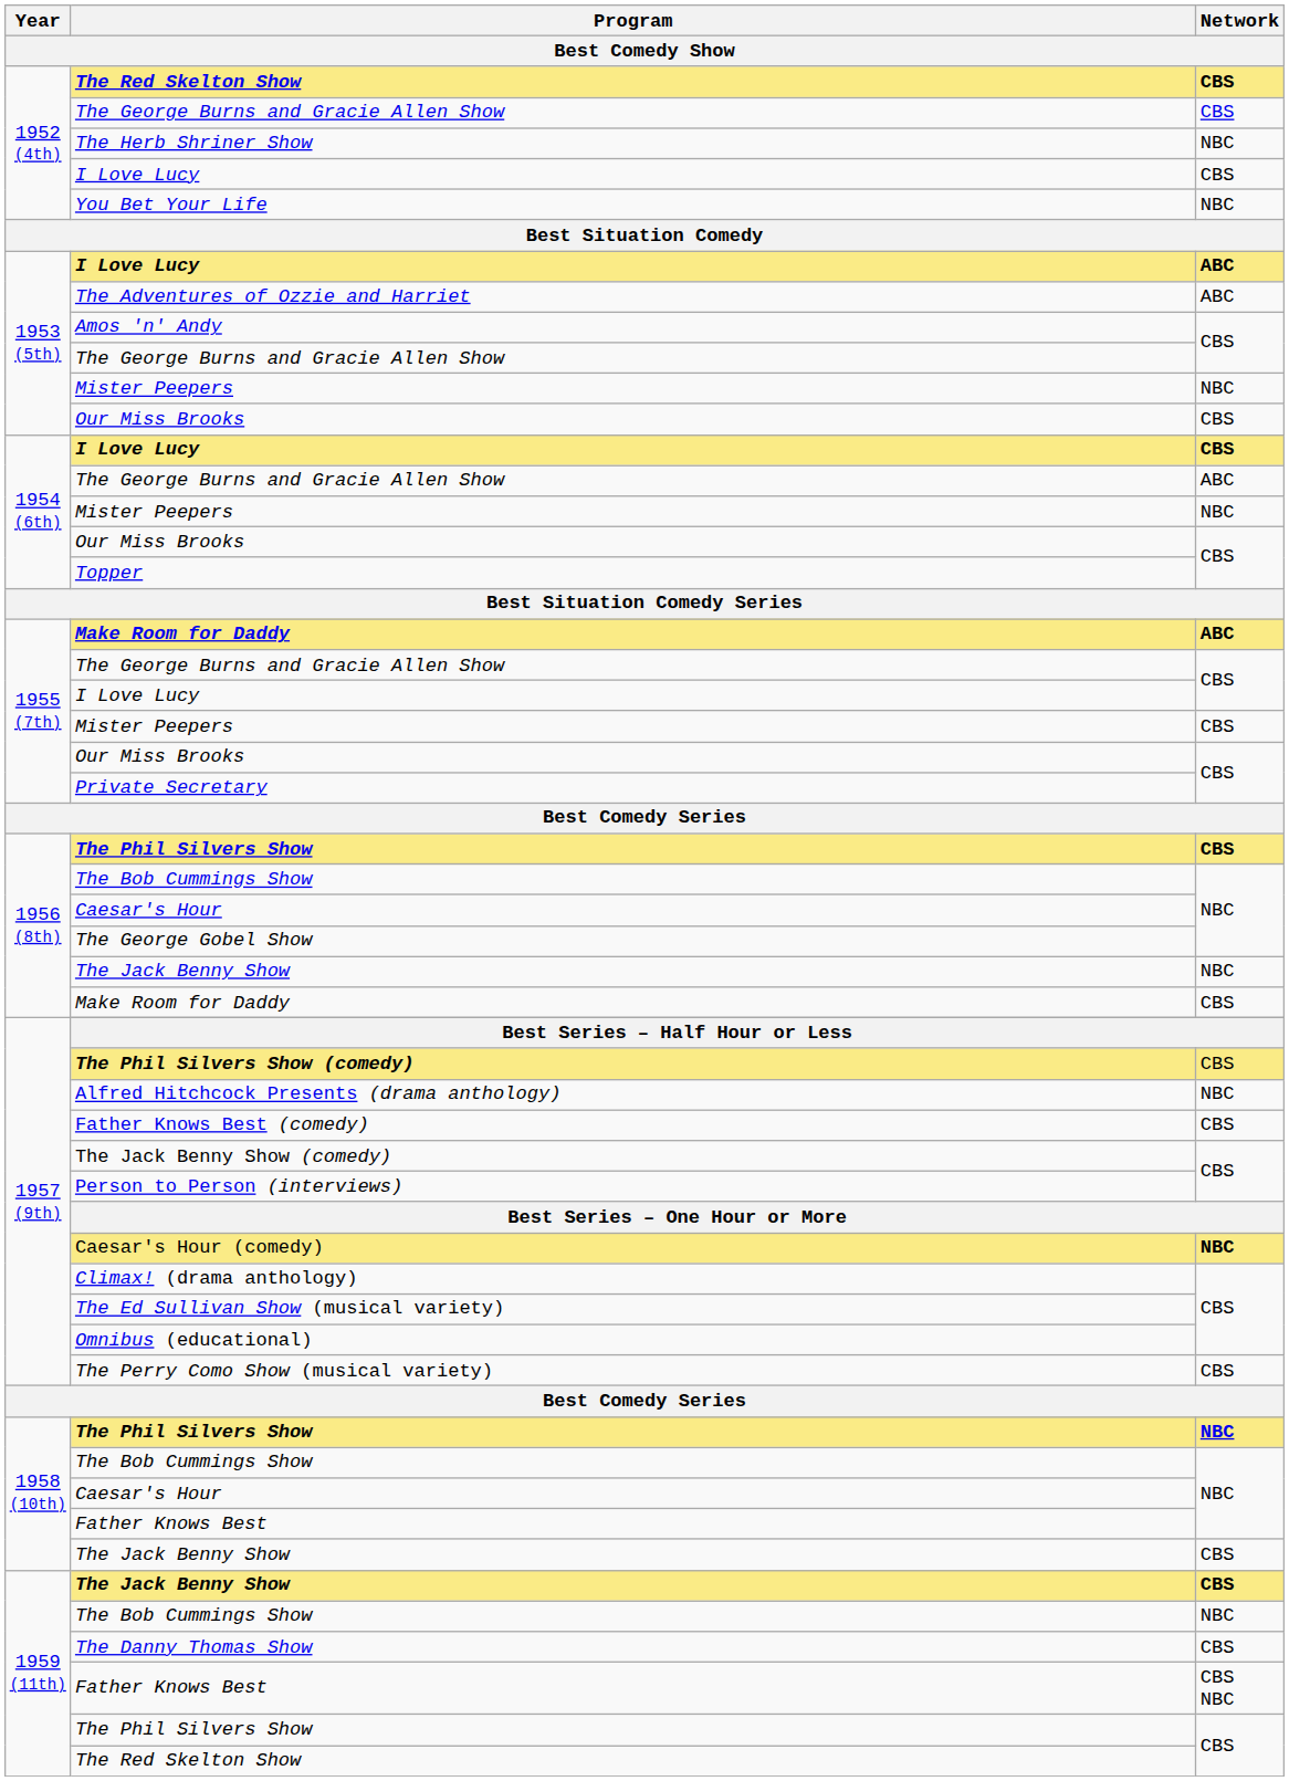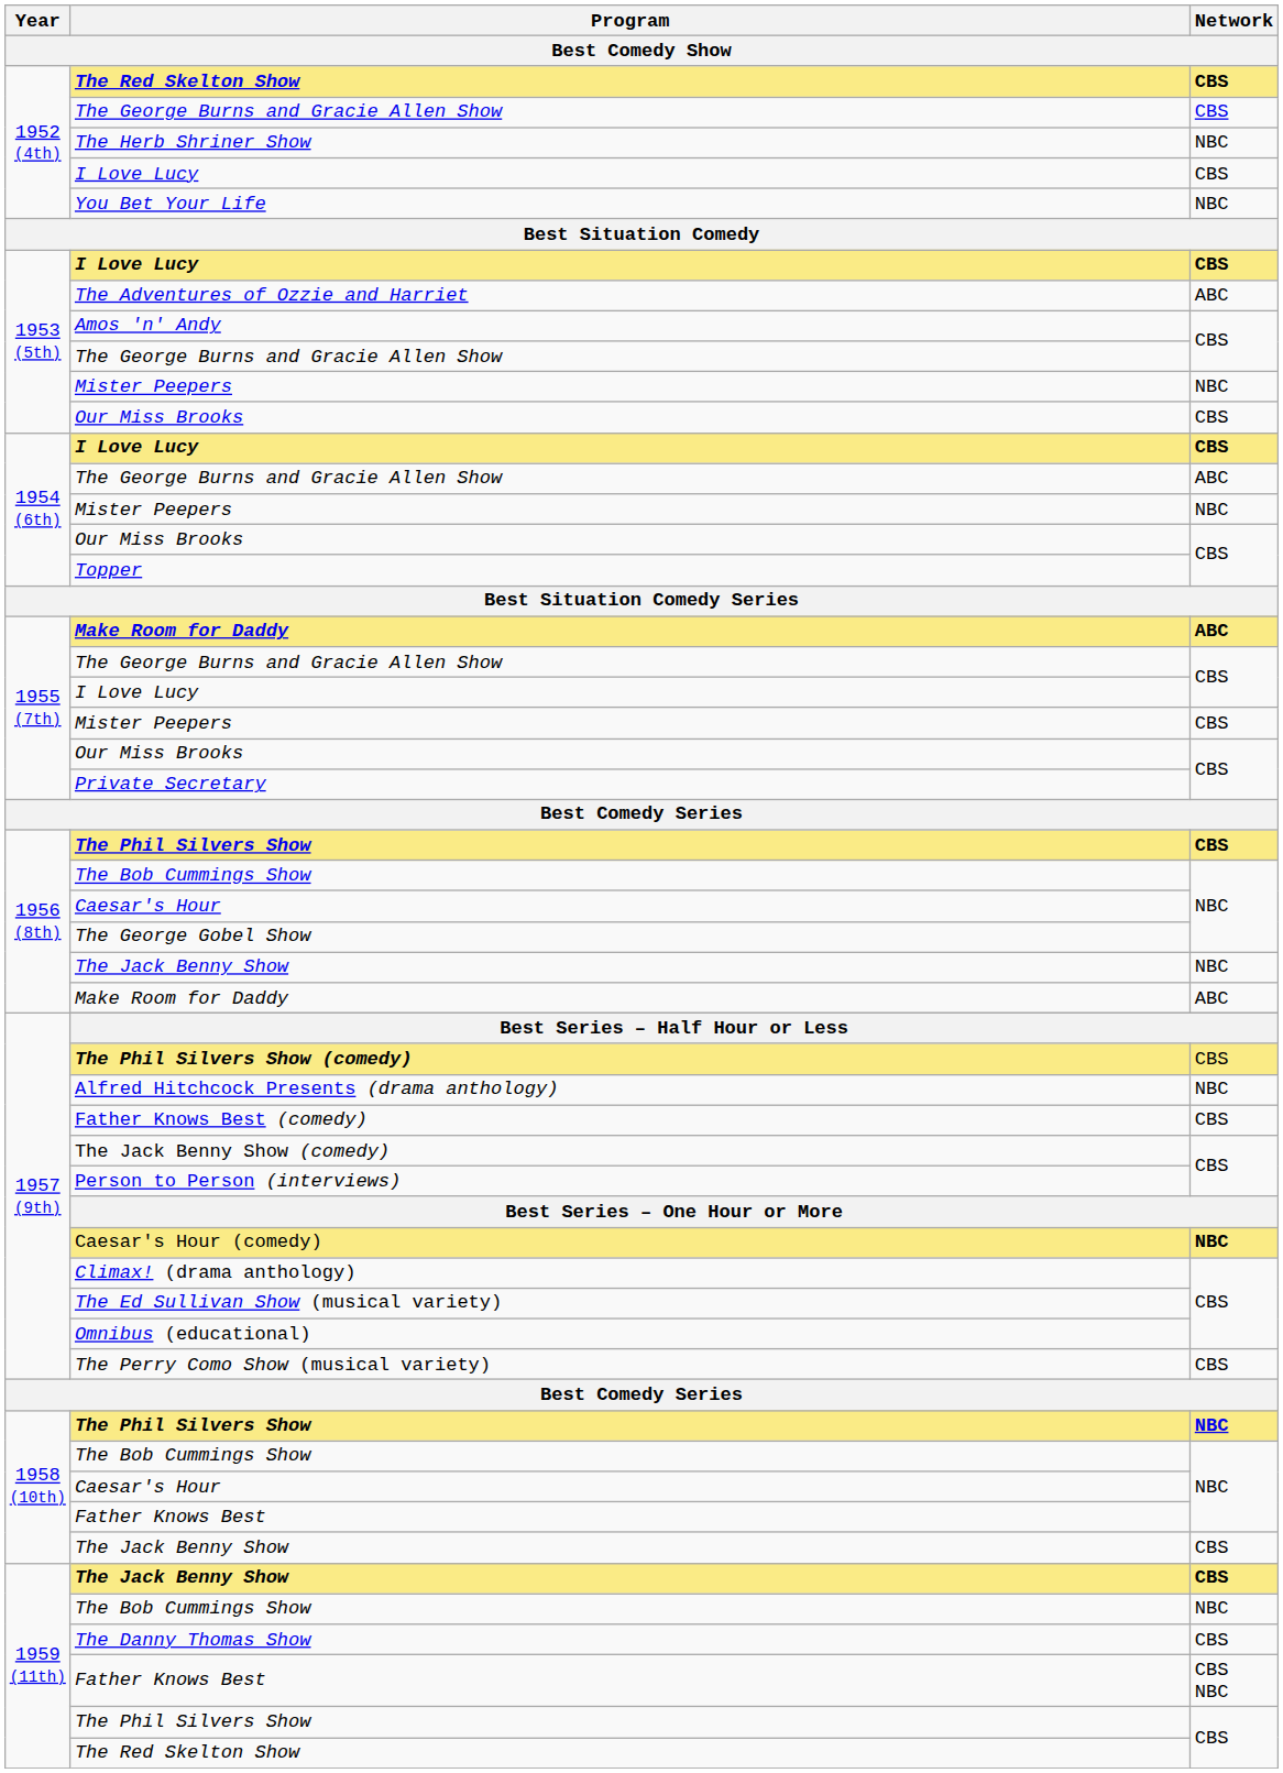 <table class="wikitable" style="width:100%;">
 <tr>
 <th style="width:5%;">Year</th>
 <th style="width:90%;">Program</th>
 <th style="width:5%;">Network</th>
 </tr>
 <tr>
 <th colspan="3">Best Comedy Show</th>
 </tr>
 <tr>
 <td rowspan="5" style="text-align:center"><a href='#'>1952</a><br><small><a href='#'>(4th)</a></small></td>
 <td style="background:#FAEB86;"><strong><em><a href='#'>The Red Skelton Show</a></em></strong></td>
 <td style="background:#FAEB86;"><strong>CBS</strong></td>
 </tr>
 <tr>
 <td><em><a href='#'>The George Burns and Gracie Allen Show</a></em></td>
 <td><a href='#'>CBS</a></td>
 </tr>
 <tr>
 <td><em><a href='#'>The Herb Shriner Show</a></em></td>
 <td>NBC</td>
 </tr>
 <tr>
 <td><em><a href='#'>I Love Lucy</a></em></td>
 <td>CBS</td>
 </tr>
 <tr>
 <td><em><a href='#'>You Bet Your Life</a></em></td>
 <td>NBC</td>
 </tr>
 <tr>
 <th colspan="3">Best Situation Comedy</th>
 </tr>
 <tr>
 <td rowspan="6" style="text-align:center"><a href='#'>1953</a><br><small><a href='#'>(5th)</a></small></td>
 <td style="background:#FAEB86;"><strong><em>I Love Lucy</em></strong></td>
-<td style="background:#FAEB86;"><strong>ABC</strong></td>
+<td style="background:#FAEB86;"><strong>CBS</strong></td>
 </tr>
 <tr>
 <td><em><a href='#'>The Adventures of Ozzie and Harriet</a></em></td>
 <td>ABC</td>
 </tr>
 <tr>
 <td><em><a href='#'>Amos 'n' Andy</a></em></td>
 <td rowspan="2">CBS</td>
 </tr>
 <tr>
 <td><em>The George Burns and Gracie Allen Show</em></td>
 </tr>
 <tr>
 <td><em><a href='#'>Mister Peepers</a></em></td>
 <td>NBC</td>
 </tr>
 <tr>
 <td><em><a href='#'>Our Miss Brooks</a></em></td>
 <td>CBS</td>
 </tr>
 <tr>
 <td rowspan="5" style="text-align:center"><a href='#'>1954</a><br><small><a href='#'>(6th)</a></small></td>
 <td style="background:#FAEB86;"><strong><em>I Love Lucy</em></strong></td>
 <td style="background:#FAEB86;"><strong>CBS</strong></td>
 </tr>
 <tr>
 <td><em>The George Burns and Gracie Allen Show</em></td>
 <td>ABC</td>
 </tr>
 <tr>
 <td><em>Mister Peepers</em></td>
 <td>NBC</td>
 </tr>
 <tr>
 <td><em>Our Miss Brooks</em></td>
 <td rowspan="2">CBS</td>
 </tr>
 <tr>
 <td><em><a href='#'>Topper</a></em></td>
 </tr>
 <tr>
 <th colspan="3">Best Situation Comedy Series</th>
 </tr>
 <tr>
 <td rowspan="6" style="text-align:center"><a href='#'>1955</a><br><small><a href='#'>(7th)</a></small></td>
 <td style="background:#FAEB86;"><strong><em><a href='#'>Make Room for Daddy</a></em></strong></td>
 <td style="background:#FAEB86;"><strong>ABC</strong></td>
 </tr>
 <tr>
 <td><em>The George Burns and Gracie Allen Show</em></td>
 <td rowspan="2">CBS</td>
 </tr>
 <tr>
 <td><em>I Love Lucy</em></td>
 </tr>
 <tr>
 <td><em>Mister Peepers</em></td>
 <td>CBS</td>
 </tr>
 <tr>
 <td><em>Our Miss Brooks</em></td>
 <td rowspan="2">CBS</td>
 </tr>
 <tr>
 <td><em><a href='#'>Private Secretary</a></em></td>
 </tr>
 <tr>
 <th colspan="3">Best Comedy Series</th>
 </tr>
 <tr>
 <td rowspan="6" style="text-align:center"><a href='#'>1956</a><br><small><a href='#'>(8th)</a></small></td>
 <td style="background:#FAEB86;"><strong><em><a href='#'>The Phil Silvers Show</a></em></strong></td>
 <td style="background:#FAEB86;"><strong>CBS</strong></td>
 </tr>
 <tr>
 <td><em><a href='#'>The Bob Cummings Show</a></em></td>
 <td rowspan="3">NBC</td>
 </tr>
 <tr>
 <td><em><a href='#'>Caesar's Hour</a></em></td>
 </tr>
 <tr>
 <td><em>The George Gobel Show</em></td>
 </tr>
 <tr>
 <td><em><a href='#'>The Jack Benny Show</a></em></td>
 <td>NBC</td>
 </tr>
 <tr>
 <td><em>Make Room for Daddy</em></td>
-<td>CBS</td>
+<td>ABC</td>
 </tr>
 <tr>
 <td rowspan=13 style="text-align:center"><a href='#'>1957</a><br><small><a href='#'>(9th)</a></small><br></td>
 </tr>
 <tr>
 <th colspan="6">Best Series – Half Hour or Less</th>
 </tr>
 <tr style="background:#FAEB86;">
 <td><strong><em>The Phil Silvers Show<em> (comedy)<strong></td>
 <td style="background:#FAEB86;"></strong>CBS<strong></td>
 </tr>
 <tr>
 <td></em><a href='#'>Alfred Hitchcock Presents</a><em> (drama anthology)</td>
 <td>NBC</td>
 </tr>
 <tr>
 <td></em><a href='#'>Father Knows Best</a><em> (comedy)</td>
 <td>CBS</td>
 </tr>
 <tr>
 <td></em>The Jack Benny Show<em> (comedy)</td>
 <td rowspan=2>CBS</td>
 </tr>
 <tr>
 <td></em><a href='#'>Person to Person</a><em> (interviews)</td>
 </tr>
 <tr>
 <th colspan="6">Best Series – One Hour or More</th>
 </tr>
 <tr style="background:#FAEB86;">
 <td></em></strong>Caesar's Hour</em> (comedy)</strong></td>
 <td style="background:#FAEB86;"><strong>NBC</strong></td>
 </tr>
 <tr>
 <td><em><a href='#'>Climax!</a></em> (drama anthology)</td>
 <td rowspan="3">CBS</td>
 </tr>
 <tr>
 <td><em><a href='#'>The Ed Sullivan Show</a></em> (musical variety)</td>
 </tr>
 <tr>
 <td><em><a href='#'>Omnibus</a></em> (educational)</td>
 </tr>
 <tr>
 <td><em>The Perry Como Show</em> (musical variety)</td>
 <td>CBS</td>
 </tr>
 <tr>
 <th colspan="3">Best Comedy Series</th>
 </tr>
 <tr>
 <td rowspan="5" style="text-align:center"><a href='#'>1958</a><br><small><a href='#'>(10th)</a></small></td>
 <td style="background:#FAEB86;"><strong><em>The Phil Silvers Show</em></strong></td>
 <td style="background:#FAEB86;"><strong><a href='#'>NBC</a></strong></td>
 </tr>
 <tr>
 <td><em>The Bob Cummings Show</em></td>
 <td rowspan="3">NBC</td>
 </tr>
 <tr>
 <td><em>Caesar's Hour</em></td>
 </tr>
 <tr>
 <td><em>Father Knows Best</em></td>
 </tr>
 <tr>
 <td><em>The Jack Benny Show</em></td>
 <td>CBS</td>
 </tr>
 <tr>
 <td rowspan="6" style="text-align:center"><a href='#'>1959</a><br><small><a href='#'>(11th)</a></small></td>
 <td style="background:#FAEB86;"><strong><em>The Jack Benny Show</em></strong></td>
 <td style="background:#FAEB86;"><strong>CBS</strong></td>
 </tr>
 <tr>
 <td><em>The Bob Cummings Show</em></td>
 <td>NBC</td>
 </tr>
 <tr>
 <td><em><a href='#'>The Danny Thomas Show</a></em></td>
 <td>CBS</td>
 </tr>
 <tr>
 <td><em>Father Knows Best</em></td>
 <td>CBS<br>NBC</td>
 </tr>
 <tr>
 <td><em>The Phil Silvers Show</em></td>
 <td rowspan="2">CBS</td>
 </tr>
 <tr>
 <td><em>The Red Skelton Show</em></td>
 </tr>
 </table>
